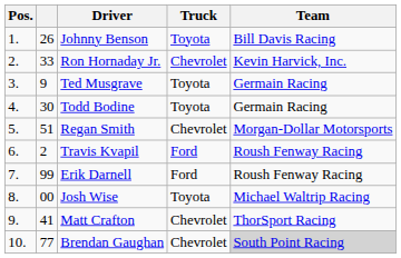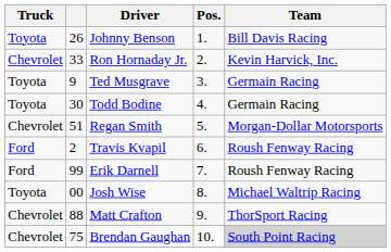 <table class="wikitable">
 <tr>
-<th>Pos.</th>
+<th>Truck</th>
 <th></th>
 <th>Driver</th>
-<th>Truck</th>
+<th>Pos.</th>
 <th>Team</th>
 </tr>
 <tr>
-<td>1.</td>
+<td><a href='#'>Toyota</a></td>
 <td>26</td>
 <td><a href='#'>Johnny Benson</a></td>
-<td><a href='#'>Toyota</a></td>
+<td>1.</td>
 <td><a href='#'>Bill Davis Racing</a></td>
 </tr>
 <tr>
-<td>2.</td>
+<td><a href='#'>Chevrolet</a></td>
 <td>33</td>
 <td><a href='#'>Ron Hornaday Jr.</a></td>
-<td><a href='#'>Chevrolet</a></td>
+<td>2.</td>
 <td><a href='#'>Kevin Harvick, Inc.</a></td>
 </tr>
 <tr>
-<td>3.</td>
+<td>Toyota</td>
 <td>9</td>
 <td><a href='#'>Ted Musgrave</a></td>
-<td>Toyota</td>
+<td>3.</td>
 <td><a href='#'>Germain Racing</a></td>
 </tr>
 <tr>
-<td>4.</td>
+<td>Toyota</td>
 <td>30</td>
 <td><a href='#'>Todd Bodine</a></td>
-<td>Toyota</td>
+<td>4.</td>
 <td>Germain Racing</td>
 </tr>
 <tr>
-<td>5.</td>
+<td>Chevrolet</td>
 <td>51</td>
 <td><a href='#'>Regan Smith</a></td>
-<td>Chevrolet</td>
+<td>5.</td>
 <td><a href='#'>Morgan-Dollar Motorsports</a></td>
 </tr>
 <tr>
-<td>6.</td>
+<td><a href='#'>Ford</a></td>
 <td>2</td>
 <td><a href='#'>Travis Kvapil</a></td>
-<td><a href='#'>Ford</a></td>
+<td>6.</td>
 <td><a href='#'>Roush Fenway Racing</a></td>
 </tr>
 <tr>
-<td>7.</td>
+<td>Ford</td>
 <td>99</td>
 <td><a href='#'>Erik Darnell</a></td>
-<td>Ford</td>
+<td>7.</td>
 <td>Roush Fenway Racing</td>
 </tr>
 <tr>
-<td>8.</td>
+<td>Toyota</td>
 <td>00</td>
 <td><a href='#'>Josh Wise</a></td>
-<td>Toyota</td>
+<td>8.</td>
 <td><a href='#'>Michael Waltrip Racing</a></td>
 </tr>
 <tr>
+<td>Chevrolet</td>
+<td>88</td>
+<td><a href='#'>Matt Crafton</a></td>
 <td>9.</td>
-<td>41</td>
-<td><a href='#'>Matt Crafton</a></td>
-<td>Chevrolet</td>
 <td><a href='#'>ThorSport Racing</a></td>
 </tr>
 <tr>
+<td>Chevrolet</td>
+<td>75</td>
+<td><a href='#'>Brendan Gaughan</a></td>
 <td>10.</td>
-<td>77</td>
-<td><a href='#'>Brendan Gaughan</a></td>
-<td>Chevrolet</td>
 <td style="background: lightgrey;"><a href='#'>South Point Racing</a></td>
 </tr>
 </table>
